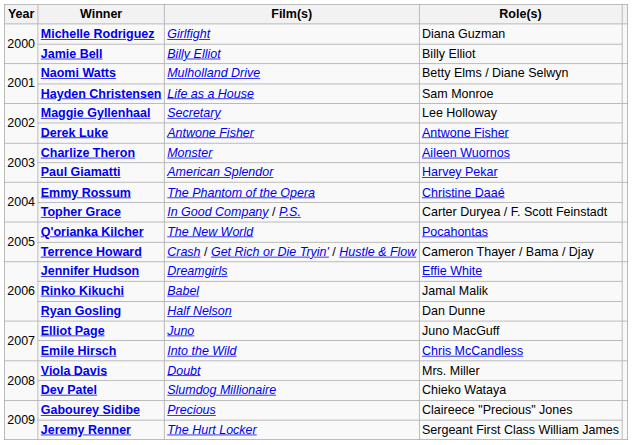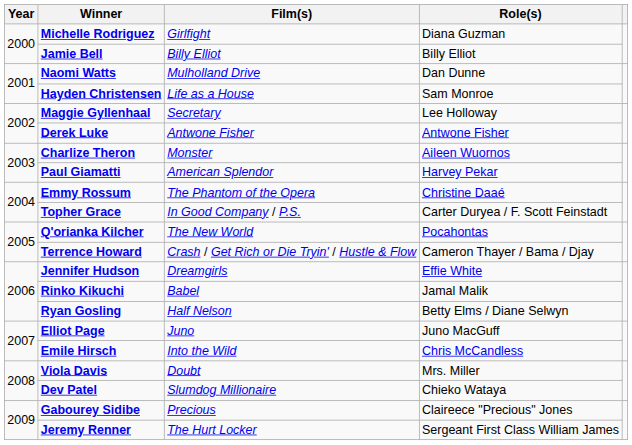 <table class="wikitable">
 <tr>
 <th><strong>Year</strong></th>
 <th><strong>Winner</strong></th>
 <th><strong>Film(s)</strong></th>
 <th><strong>Role(s)</strong></th>
 <th><strong></strong></th>
 </tr>
 <tr>
 <td rowspan="2">2000</td>
 <td><strong><a href='#'>Michelle Rodriguez</a></strong></td>
 <td><em><a href='#'>Girlfight</a></em></td>
 <td>Diana Guzman</td>
 <td style="text-align:center;" rowspan="2"></td>
 </tr>
 <tr>
 <td><strong><a href='#'>Jamie Bell</a></strong></td>
 <td><em><a href='#'>Billy Elliot</a></em></td>
 <td>Billy Elliot</td>
 </tr>
 <tr>
 <td rowspan="2">2001</td>
 <td><strong><a href='#'>Naomi Watts</a></strong></td>
 <td><em><a href='#'>Mulholland Drive</a></em></td>
-<td>Betty Elms / Diane Selwyn</td>
+<td>Dan Dunne</td>
 <td style="text-align:center;" rowspan="2"></td>
 </tr>
 <tr>
 <td><strong><a href='#'>Hayden Christensen</a></strong></td>
 <td><em><a href='#'>Life as a House</a></em></td>
 <td>Sam Monroe</td>
 </tr>
 <tr>
 <td rowspan="2">2002</td>
 <td><strong><a href='#'>Maggie Gyllenhaal</a></strong></td>
 <td><em><a href='#'>Secretary</a></em></td>
 <td>Lee Holloway</td>
 <td style="text-align:center;" rowspan="2"></td>
 </tr>
 <tr>
 <td><strong><a href='#'>Derek Luke</a></strong></td>
 <td><em><a href='#'>Antwone Fisher</a></em></td>
 <td><a href='#'>Antwone Fisher</a></td>
 </tr>
 <tr>
 <td rowspan="2">2003</td>
 <td><strong><a href='#'>Charlize Theron</a></strong></td>
 <td><em><a href='#'>Monster</a></em></td>
 <td><a href='#'>Aileen Wuornos</a></td>
 <td style="text-align:center;" rowspan="2"></td>
 </tr>
 <tr>
 <td><strong><a href='#'>Paul Giamatti</a></strong></td>
 <td><em><a href='#'>American Splendor</a></em></td>
 <td><a href='#'>Harvey Pekar</a></td>
 </tr>
 <tr>
 <td rowspan="2">2004</td>
 <td><strong><a href='#'>Emmy Rossum</a></strong></td>
 <td><em><a href='#'>The Phantom of the Opera</a></em></td>
 <td><a href='#'>Christine Daaé</a></td>
 <td style="text-align:center;" rowspan="2"></td>
 </tr>
 <tr>
 <td><strong><a href='#'>Topher Grace</a></strong></td>
 <td><em><a href='#'>In Good Company</a></em> / <em><a href='#'>P.S.</a></em></td>
 <td>Carter Duryea / F. Scott Feinstadt</td>
 </tr>
 <tr>
 <td rowspan="2">2005</td>
 <td><strong><a href='#'>Q'orianka Kilcher</a></strong></td>
 <td><em><a href='#'>The New World</a></em></td>
 <td><a href='#'>Pocahontas</a></td>
 <td style="text-align:center;" rowspan="2"></td>
 </tr>
 <tr>
 <td><strong><a href='#'>Terrence Howard</a></strong></td>
 <td><em><a href='#'>Crash</a></em> / <em><a href='#'>Get Rich or Die Tryin'</a></em> / <em><a href='#'>Hustle & Flow</a></em></td>
 <td>Cameron Thayer / Bama / Djay</td>
 </tr>
 <tr>
 <td rowspan="3">2006</td>
 <td><strong><a href='#'>Jennifer Hudson</a></strong></td>
 <td><em><a href='#'>Dreamgirls</a></em></td>
 <td><a href='#'>Effie White</a></td>
 <td style="text-align:center;" rowspan="3"></td>
 </tr>
 <tr>
 <td><strong><a href='#'>Rinko Kikuchi</a></strong></td>
 <td><em><a href='#'>Babel</a></em></td>
 <td>Jamal Malik</td>
 </tr>
 <tr>
 <td><strong><a href='#'>Ryan Gosling</a></strong></td>
 <td><em><a href='#'>Half Nelson</a></em></td>
-<td>Dan Dunne</td>
+<td>Betty Elms / Diane Selwyn</td>
 </tr>
 <tr>
 <td rowspan="2">2007</td>
 <td><strong><a href='#'>Elliot Page</a></strong></td>
 <td><em><a href='#'>Juno</a></em></td>
 <td>Juno MacGuff</td>
 <td style="text-align:center;" rowspan="2"></td>
 </tr>
 <tr>
 <td><strong><a href='#'>Emile Hirsch</a></strong></td>
 <td><em><a href='#'>Into the Wild</a></em></td>
 <td><a href='#'>Chris McCandless</a></td>
 </tr>
 <tr>
 <td rowspan="2">2008</td>
 <td><strong><a href='#'>Viola Davis</a></strong></td>
 <td><em><a href='#'>Doubt</a></em></td>
 <td>Mrs. Miller</td>
 <td style="text-align:center;" rowspan="2"></td>
 </tr>
 <tr>
 <td><strong><a href='#'>Dev Patel</a></strong></td>
 <td><em><a href='#'>Slumdog Millionaire</a></em></td>
 <td>Chieko Wataya</td>
 </tr>
 <tr>
 <td rowspan="2">2009</td>
 <td><strong><a href='#'>Gabourey Sidibe</a></strong></td>
 <td><em><a href='#'>Precious</a></em></td>
 <td>Claireece "Precious" Jones</td>
 <td style="text-align:center;" rowspan="2"></td>
 </tr>
 <tr>
 <td><strong><a href='#'>Jeremy Renner</a></strong></td>
 <td><em><a href='#'>The Hurt Locker</a></em></td>
 <td>Sergeant First Class William James</td>
 </tr>
 </table>
